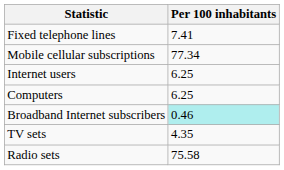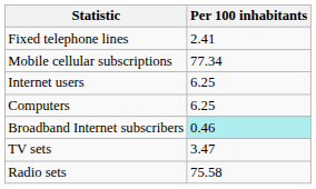 <table class="wikitable">
 <tr>
 <th>Statistic</th>
 <th>Per 100 inhabitants</th>
 </tr>
 <tr>
 <td>Fixed telephone lines</td>
-<td>7.41</td>
+<td>2.41</td>
 </tr>
 <tr>
 <td>Mobile cellular subscriptions</td>
 <td>77.34</td>
 </tr>
 <tr>
 <td>Internet users</td>
 <td>6.25</td>
 </tr>
 <tr>
 <td>Computers</td>
 <td>6.25</td>
 </tr>
 <tr>
 <td>Broadband Internet subscribers</td>
 <td style="background: paleturquoise;">0.46</td>
 </tr>
 <tr>
 <td>TV sets</td>
-<td>4.35</td>
+<td>3.47</td>
 </tr>
 <tr>
 <td>Radio sets</td>
 <td>75.58</td>
 </tr>
 </table>
